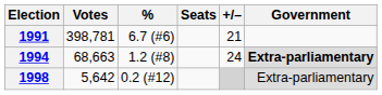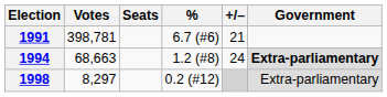 <table class="wikitable" style="text-align:right;">
 <tr>
 <th>Election</th>
 <th>Votes</th>
+<th>Seats</th>
 <th>%</th>
-<th>Seats</th>
 <th>+/–</th>
 <th>Government</th>
 </tr>
 <tr>
 <th><a href='#'>1991</a></th>
 <td>398,781</td>
+<td></td>
 <td>6.7 (#6)</td>
-<td></td>
 <td> 21</td>
 <td></td>
 </tr>
 <tr>
 <th><a href='#'>1994</a></th>
 <td>68,663</td>
+<td></td>
 <td>1.2 (#8)</td>
-<td></td>
 <td> 24</td>
 <td style="background:#ddd;"><strong>Extra-parliamentary</strong></td>
 </tr>
 <tr>
 <th><a href='#'>1998</a></th>
-<td>5,642</td>
+<td>8,297</td>
+<td></td>
 <td>0.2 (#12)</td>
-<td></td>
 <td bgcolor="lightgrey"></td>
 <td style="background:#ddd;">Extra-parliamentary</td>
 </tr>
 </table>
